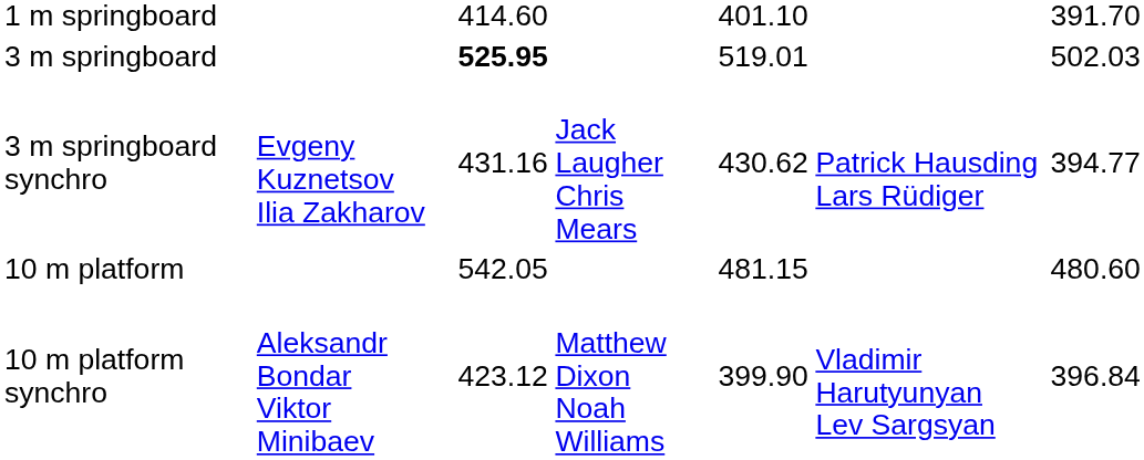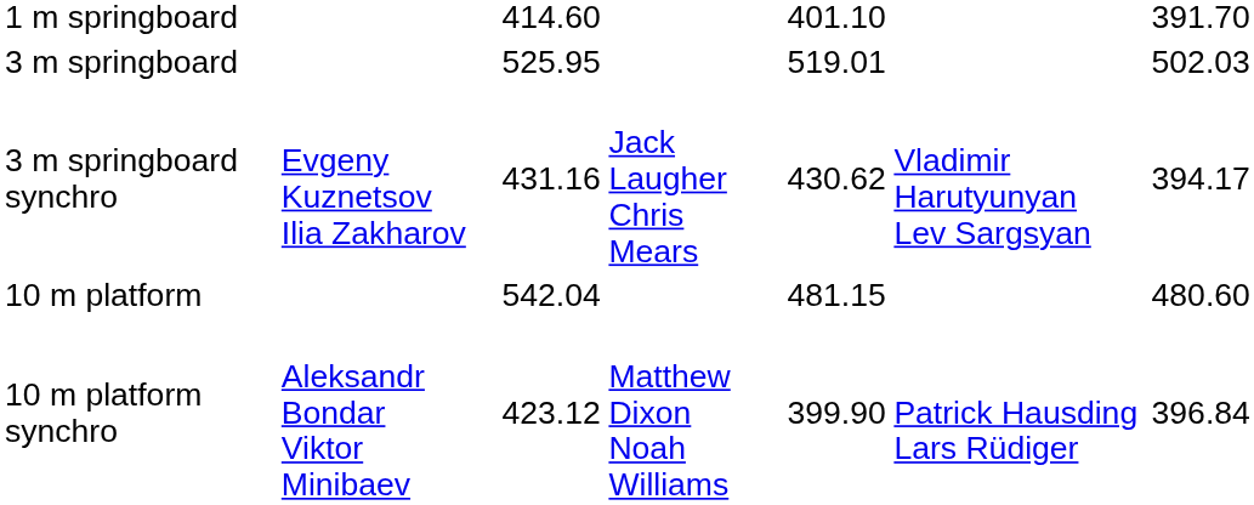 <table>
 <tr>
 <td>1 m springboard<br></td>
 <td></td>
 <td>414.60</td>
 <td></td>
 <td>401.10</td>
 <td></td>
 <td>391.70</td>
 </tr>
 <tr>
 <td>3 m springboard<br></td>
 <td></td>
-<td><strong>525.95</strong></td>
+<td>525.95</td>
 <td></td>
 <td>519.01</td>
 <td></td>
 <td>502.03</td>
 </tr>
 <tr>
 <td>3 m springboard synchro<br></td>
 <td><br><a href='#'>Evgeny Kuznetsov</a><br><a href='#'>Ilia Zakharov</a></td>
 <td>431.16</td>
 <td><br><a href='#'>Jack Laugher</a><br><a href='#'>Chris Mears</a></td>
 <td>430.62</td>
-<td><br><a href='#'>Patrick Hausding</a><br><a href='#'>Lars Rüdiger</a></td>
-<td>394.77</td>
+<td><br><a href='#'>Vladimir Harutyunyan</a><br><a href='#'>Lev Sargsyan</a></td>
+<td>394.17</td>
 </tr>
 <tr>
 <td>10 m platform<br></td>
 <td></td>
-<td>542.05</td>
+<td>542.04</td>
 <td></td>
 <td>481.15</td>
 <td></td>
 <td>480.60</td>
 </tr>
 <tr>
 <td>10 m platform synchro<br></td>
 <td><br><a href='#'>Aleksandr Bondar</a><br><a href='#'>Viktor Minibaev</a></td>
 <td>423.12</td>
 <td><br><a href='#'>Matthew Dixon</a><br><a href='#'>Noah Williams</a></td>
 <td>399.90</td>
-<td><br><a href='#'>Vladimir Harutyunyan</a><br><a href='#'>Lev Sargsyan</a></td>
+<td><br><a href='#'>Patrick Hausding</a><br><a href='#'>Lars Rüdiger</a></td>
 <td>396.84</td>
 </tr>
 </table>
